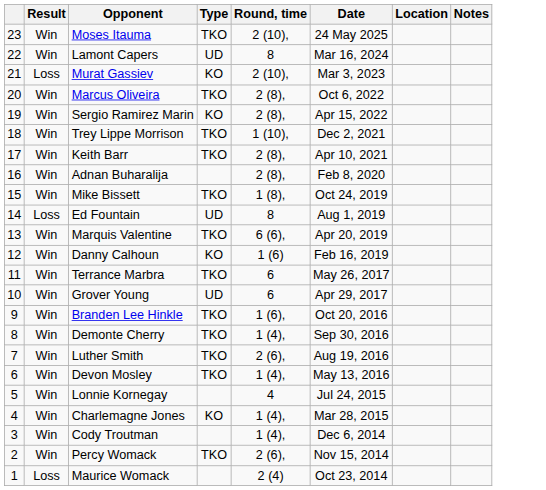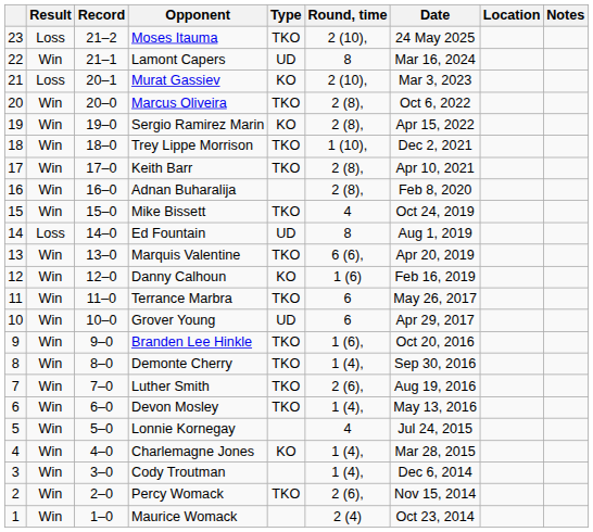 <table class="wikitable" style="text-align:center">
 <tr>
 <th></th>
 <th>Result</th>
+<th>Record</th>
 <th>Opponent</th>
 <th>Type</th>
 <th>Round, time</th>
 <th>Date</th>
 <th>Location</th>
 <th>Notes</th>
 </tr>
 <tr>
 <td>23</td>
-<td>Win</td>
+<td>Loss</td>
+<td>21–2</td>
 <td style="text-align: left;"><a href='#'>Moses Itauma</a></td>
 <td>TKO</td>
 <td>2 (10), </td>
 <td>24 May 2025</td>
 <td style="text-align:left;"></td>
 <td style="text-align:left;"></td>
 </tr>
 <tr>
 <td>22</td>
 <td>Win</td>
+<td>21–1</td>
 <td align=left>Lamont Capers</td>
 <td>UD</td>
 <td>8</td>
 <td>Mar 16, 2024</td>
 <td align=left></td>
 <td></td>
 </tr>
 <tr>
 <td>21</td>
 <td>Loss</td>
+<td>20–1</td>
 <td align=left><a href='#'>Murat Gassiev</a></td>
 <td>KO</td>
 <td>2 (10), </td>
 <td>Mar 3, 2023</td>
 <td align=left></td>
 <td align=left></td>
 </tr>
 <tr>
 <td>20</td>
 <td>Win</td>
+<td>20–0</td>
 <td align=left><a href='#'>Marcus Oliveira</a></td>
 <td>TKO</td>
 <td>2 (8), </td>
 <td>Oct 6, 2022</td>
 <td align=left></td>
 <td></td>
 </tr>
 <tr>
 <td>19</td>
 <td>Win</td>
+<td>19–0</td>
 <td style="text-align:left;">Sergio Ramirez Marin</td>
 <td>KO</td>
 <td>2 (8), </td>
 <td>Apr 15, 2022</td>
 <td style="text-align:left;"></td>
 <td></td>
 </tr>
 <tr>
 <td>18</td>
 <td>Win</td>
+<td>18–0</td>
 <td style="text-align:left;">Trey Lippe Morrison</td>
 <td>TKO</td>
 <td>1 (10), </td>
 <td>Dec 2, 2021</td>
 <td style="text-align:left;"></td>
 <td></td>
 </tr>
 <tr>
 <td>17</td>
 <td>Win</td>
+<td>17–0</td>
 <td style="text-align:left;">Keith Barr</td>
 <td>TKO</td>
 <td>2 (8), </td>
 <td>Apr 10, 2021</td>
 <td style="text-align:left;"></td>
 <td></td>
 </tr>
 <tr>
 <td>16</td>
 <td>Win</td>
+<td>16–0</td>
 <td style="text-align:left;">Adnan Buharalija</td>
 <td></td>
 <td>2 (8), </td>
 <td>Feb 8, 2020</td>
 <td style="text-align:left;"></td>
 <td></td>
 </tr>
 <tr>
 <td>15</td>
 <td>Win</td>
+<td>15–0</td>
 <td style="text-align:left;">Mike Bissett</td>
 <td>TKO</td>
-<td>1 (8), </td>
+<td>4</td>
 <td>Oct 24, 2019</td>
 <td style="text-align:left;"></td>
 <td></td>
 </tr>
 <tr>
 <td>14</td>
 <td>Loss</td>
+<td>14–0</td>
 <td style="text-align:left;">Ed Fountain</td>
 <td>UD</td>
 <td>8</td>
 <td>Aug 1, 2019</td>
 <td style="text-align:left;"></td>
 <td></td>
 </tr>
 <tr>
 <td>13</td>
 <td>Win</td>
+<td>13–0</td>
 <td style="text-align:left;">Marquis Valentine</td>
 <td>TKO</td>
 <td>6 (6), </td>
 <td>Apr 20, 2019</td>
 <td style="text-align:left;"></td>
 <td></td>
 </tr>
 <tr>
 <td>12</td>
 <td>Win</td>
+<td>12–0</td>
 <td style="text-align:left;">Danny Calhoun</td>
 <td>KO</td>
 <td>1 (6)</td>
 <td>Feb 16, 2019</td>
 <td style="text-align:left;"></td>
 <td></td>
 </tr>
 <tr>
 <td>11</td>
 <td>Win</td>
+<td>11–0</td>
 <td style="text-align:left;">Terrance Marbra</td>
 <td>TKO</td>
 <td>6</td>
 <td>May 26, 2017</td>
 <td style="text-align:left;"></td>
 <td></td>
 </tr>
 <tr>
 <td>10</td>
 <td>Win</td>
+<td>10–0</td>
 <td style="text-align:left;">Grover Young</td>
 <td>UD</td>
 <td>6</td>
 <td>Apr 29, 2017</td>
 <td style="text-align:left;"></td>
 <td></td>
 </tr>
 <tr>
 <td>9</td>
 <td>Win</td>
+<td>9–0</td>
 <td style="text-align:left;"><a href='#'>Branden Lee Hinkle</a></td>
 <td>TKO</td>
 <td>1 (6), </td>
 <td>Oct 20, 2016</td>
 <td style="text-align:left;"></td>
 <td></td>
 </tr>
 <tr>
 <td>8</td>
 <td>Win</td>
+<td>8–0</td>
 <td style="text-align:left;">Demonte Cherry</td>
 <td>TKO</td>
 <td>1 (4), </td>
 <td>Sep 30, 2016</td>
 <td style="text-align:left;"></td>
 <td></td>
 </tr>
 <tr>
 <td>7</td>
 <td>Win</td>
+<td>7–0</td>
 <td style="text-align:left;">Luther Smith</td>
 <td>TKO</td>
 <td>2 (6), </td>
 <td>Aug 19, 2016</td>
 <td style="text-align:left;"></td>
 <td></td>
 </tr>
 <tr>
 <td>6</td>
 <td>Win</td>
+<td>6–0</td>
 <td style="text-align:left;">Devon Mosley</td>
 <td>TKO</td>
 <td>1 (4), </td>
 <td>May 13, 2016</td>
 <td style="text-align:left;"></td>
 <td></td>
 </tr>
 <tr>
 <td>5</td>
 <td>Win</td>
+<td>5–0</td>
 <td style="text-align:left;">Lonnie Kornegay</td>
 <td></td>
 <td>4</td>
 <td>Jul 24, 2015</td>
 <td style="text-align:left;"></td>
 <td></td>
 </tr>
 <tr>
 <td>4</td>
 <td>Win</td>
+<td>4–0</td>
 <td style="text-align:left;">Charlemagne Jones</td>
 <td>KO</td>
 <td>1 (4), </td>
 <td>Mar 28, 2015</td>
 <td style="text-align:left;"></td>
 <td></td>
 </tr>
 <tr>
 <td>3</td>
 <td>Win</td>
+<td>3–0</td>
 <td style="text-align:left;">Cody Troutman</td>
 <td></td>
 <td>1 (4), </td>
 <td>Dec 6, 2014</td>
 <td style="text-align:left;"></td>
 <td></td>
 </tr>
 <tr>
 <td>2</td>
 <td>Win</td>
+<td>2–0</td>
 <td style="text-align:left;">Percy Womack</td>
 <td>TKO</td>
 <td>2 (6), </td>
 <td>Nov 15, 2014</td>
 <td style="text-align:left;"></td>
 <td></td>
 </tr>
 <tr>
 <td>1</td>
-<td>Loss</td>
+<td>Win</td>
+<td>1–0</td>
 <td style="text-align:left;">Maurice Womack</td>
 <td></td>
 <td>2 (4)</td>
 <td>Oct 23, 2014</td>
 <td style="text-align:left;"></td>
 <td></td>
 </tr>
 </table>
